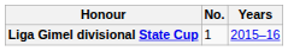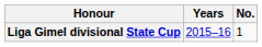 <table class="wikitable plainrowheaders">
 <tr>
 <th scope=col>Honour</th>
+<th scope=col>Years</th>
 <th scope=col>No.</th>
-<th scope=col>Years</th>
 </tr>
 <tr>
 <th scope=row>Liga Gimel divisional <a href='#'>State Cup</a></th>
+<td><a href='#'>2015–16</a></td>
 <td>1</td>
-<td><a href='#'>2015–16</a></td>
 </tr>
 </table>
